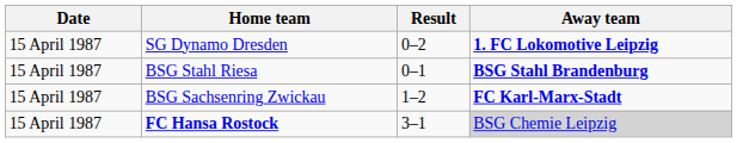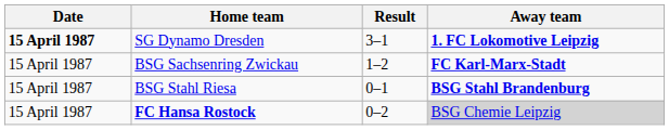 <table class="wikitable" style="width:700px">
 <tr>
 <th>Date</th>
 <th>Home team</th>
 <th>Result</th>
 <th>Away team</th>
 </tr>
 <tr>
+<td><strong>15 April 1987</strong></td>
+<td><a href='#'>SG Dynamo Dresden</a></td>
+<td>3–1</td>
+<td><strong><a href='#'>1. FC Lokomotive Leipzig</a></strong></td>
+</tr>
+<tr>
 <td>15 April 1987</td>
-<td><a href='#'>SG Dynamo Dresden</a></td>
-<td>0–2</td>
-<td><strong><a href='#'>1. FC Lokomotive Leipzig</a></strong></td>
+<td><a href='#'>BSG Sachsenring Zwickau</a></td>
+<td>1–2</td>
+<td><strong><a href='#'>FC Karl-Marx-Stadt</a></strong></td>
 </tr>
 <tr>
 <td>15 April 1987</td>
 <td><a href='#'>BSG Stahl Riesa</a></td>
 <td>0–1</td>
 <td><strong><a href='#'>BSG Stahl Brandenburg</a></strong></td>
 </tr>
 <tr>
 <td>15 April 1987</td>
-<td><a href='#'>BSG Sachsenring Zwickau</a></td>
-<td>1–2</td>
-<td><strong><a href='#'>FC Karl-Marx-Stadt</a></strong></td>
-</tr>
-<tr>
-<td>15 April 1987</td>
 <td><strong><a href='#'>FC Hansa Rostock</a></strong></td>
-<td>3–1</td>
+<td>0–2</td>
 <td style="background: lightgrey;"><a href='#'>BSG Chemie Leipzig</a></td>
 </tr>
 </table>
